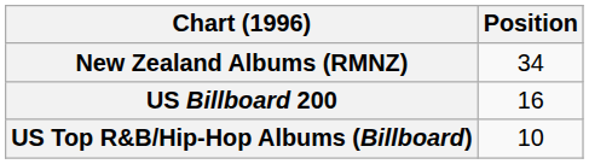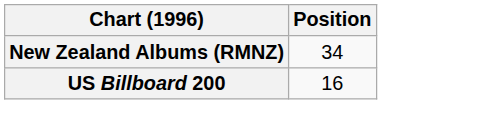 <table class="wikitable sortable plainrowheaders" style="text-align:center">
 <tr>
 <th scope="col">Chart (1996)</th>
 <th scope="col">Position</th>
 </tr>
 <tr>
 <th scope="row">New Zealand Albums (RMNZ)</th>
 <td>34</td>
 </tr>
 <tr>
 <th scope="row">US <em>Billboard</em> 200</th>
 <td>16</td>
 </tr>
-<tr>
-<th scope="row">US Top R&B/Hip-Hop Albums (<em>Billboard</em>)</th>
-<td>10</td>
-</tr>
 </table>
